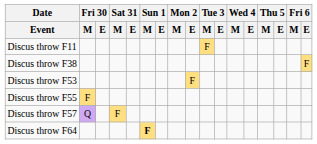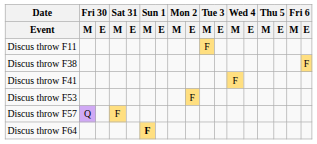 <table class="wikitable" style="margin:0.5em auto; font-size:90%; line-height:1.25em; text-align:center">
 <tr>
 <th>Date</th>
 <th colspan="2">Fri 30</th>
 <th colspan="2">Sat 31</th>
 <th colspan="2">Sun 1</th>
 <th colspan="2">Mon 2</th>
 <th colspan="2">Tue 3</th>
 <th colspan="2">Wed 4</th>
 <th colspan="2">Thu 5</th>
 <th colspan="2">Fri 6</th>
 </tr>
 <tr>
 <th>Event</th>
 <th>M</th>
 <th>E</th>
 <th>M</th>
 <th>E</th>
 <th>M</th>
 <th>E</th>
 <th>M</th>
 <th>E</th>
 <th>M</th>
 <th>E</th>
 <th>M</th>
 <th>E</th>
 <th>M</th>
 <th>E</th>
 <th>M</th>
 <th>E</th>
 </tr>
 <tr>
 <td align="left">Discus throw F11</td>
 <td></td>
 <td></td>
 <td></td>
 <td></td>
 <td></td>
 <td></td>
 <td></td>
 <td></td>
 <td bgcolor="#FFDF80">F</td>
 <td></td>
 <td></td>
 <td></td>
 <td></td>
 <td></td>
 <td></td>
 <td></td>
 </tr>
 <tr>
 <td align="left">Discus throw F38</td>
 <td></td>
 <td></td>
 <td></td>
 <td></td>
 <td></td>
 <td></td>
 <td></td>
 <td></td>
 <td></td>
 <td></td>
 <td></td>
 <td></td>
 <td></td>
 <td></td>
 <td></td>
 <td bgcolor="#FFDF80">F</td>
 </tr>
 <tr>
-<td align="left">Discus throw F53</td>
+<td align="left">Discus throw F41</td>
+<td></td>
+<td></td>
+<td></td>
 <td></td>
 <td></td>
 <td></td>
 <td></td>
 <td></td>
 <td></td>
 <td></td>
 <td bgcolor="#FFDF80">F</td>
 <td></td>
 <td></td>
 <td></td>
 <td></td>
 <td></td>
-<td></td>
-<td></td>
-<td></td>
 </tr>
 <tr>
-<td align="left">Discus throw F55</td>
-<td bgcolor="#FFDF80">F</td>
+<td align="left">Discus throw F53</td>
 <td></td>
 <td></td>
 <td></td>
 <td></td>
 <td></td>
 <td></td>
 <td></td>
+<td bgcolor="#FFDF80">F</td>
 <td></td>
 <td></td>
 <td></td>
 <td></td>
 <td></td>
 <td></td>
 <td></td>
 <td></td>
 </tr>
 <tr>
 <td align="left">Discus throw F57</td>
 <td bgcolor="#D0A9F5">Q</td>
 <td></td>
 <td bgcolor="#FFDF80">F</td>
 <td></td>
 <td></td>
 <td></td>
 <td></td>
 <td></td>
 <td></td>
 <td></td>
 <td></td>
 <td></td>
 <td></td>
 <td></td>
 <td></td>
 <td></td>
 </tr>
 <tr>
 <td align="left">Discus throw F64</td>
 <td></td>
 <td></td>
 <td></td>
 <td></td>
 <td bgcolor="#FFDF80"><strong>F</strong></td>
 <td></td>
 <td></td>
 <td></td>
 <td></td>
 <td></td>
 <td></td>
 <td></td>
 <td></td>
 <td></td>
 <td></td>
 <td></td>
 </tr>
 </table>
